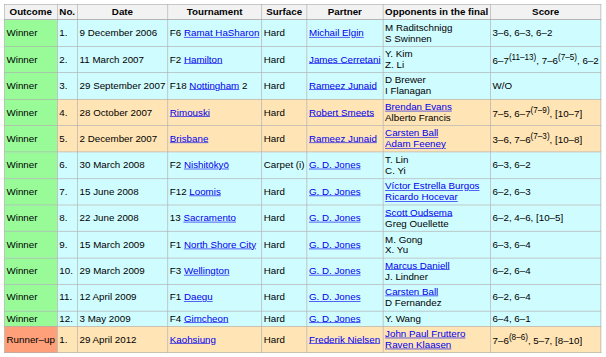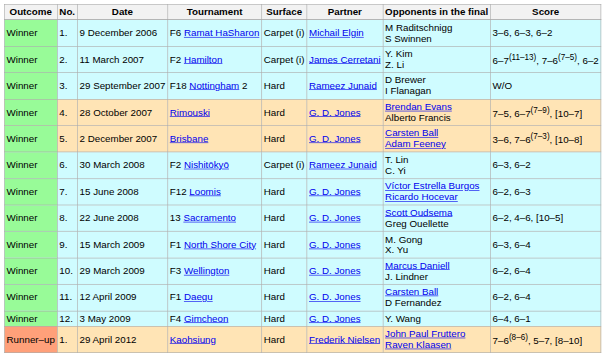 <table class="wikitable">
 <tr>
 <th>Outcome</th>
 <th>No.</th>
 <th>Date</th>
 <th>Tournament</th>
 <th>Surface</th>
 <th>Partner</th>
 <th>Opponents in the final</th>
 <th>Score</th>
 </tr>
 <tr>
 </tr>
 <tr bgcolor="CFFCFF">
 <td bgcolor="98FB98">Winner</td>
 <td>1.</td>
 <td>9 December 2006</td>
 <td>F6 <a href='#'>Ramat HaSharon</a></td>
-<td>Hard</td>
+<td>Carpet (i)</td>
 <td> <a href='#'>Michail Elgin</a></td>
 <td> M Raditschnigg <br>  S Swinnen</td>
 <td>3–6, 6–3, 6–2</td>
 </tr>
 <tr bgcolor="CFFCFF">
 <td bgcolor="98FB98">Winner</td>
 <td>2.</td>
 <td>11 March 2007</td>
 <td>F2 <a href='#'>Hamilton</a></td>
-<td>Hard</td>
+<td>Carpet (i)</td>
 <td> <a href='#'>James Cerretani</a></td>
 <td> Y. Kim <br>  Z. Li</td>
 <td>6–7<sup>(11–13)</sup>, 7–6<sup>(7–5)</sup>, 6–2</td>
 </tr>
 <tr bgcolor="CFFCFF">
 <td bgcolor="98FB98">Winner</td>
 <td>3.</td>
 <td>29 September 2007</td>
 <td>F18 <a href='#'>Nottingham</a> 2</td>
 <td>Hard</td>
 <td> <a href='#'>Rameez Junaid</a></td>
 <td> D Brewer <br>  I Flanagan</td>
 <td>W/O</td>
 </tr>
 <tr bgcolor="moccasin">
 <td bgcolor="98FB98">Winner</td>
 <td>4.</td>
 <td>28 October 2007</td>
 <td><a href='#'>Rimouski</a></td>
 <td>Hard</td>
-<td> <a href='#'>Robert Smeets</a></td>
+<td> <a href='#'>G. D. Jones</a></td>
 <td> <a href='#'>Brendan Evans</a> <br>  Alberto Francis</td>
 <td>7–5, 6–7<sup>(7–9)</sup>, [10–7]</td>
 </tr>
 <tr bgcolor="moccasin">
 <td bgcolor="98FB98">Winner</td>
 <td>5.</td>
 <td>2 December 2007</td>
 <td><a href='#'>Brisbane</a></td>
 <td>Hard</td>
-<td> <a href='#'>Rameez Junaid</a></td>
+<td> <a href='#'>G. D. Jones</a></td>
 <td> <a href='#'>Carsten Ball</a> <br>  <a href='#'>Adam Feeney</a></td>
 <td>3–6, 7–6<sup>(7–3)</sup>, [10–8]</td>
 </tr>
 <tr bgcolor="CFFCFF">
 <td bgcolor="98FB98">Winner</td>
 <td>6.</td>
 <td>30 March 2008</td>
 <td>F2 <a href='#'>Nishitōkyō</a></td>
 <td>Carpet (i)</td>
-<td> <a href='#'>G. D. Jones</a></td>
+<td> <a href='#'>Rameez Junaid</a></td>
 <td> T. Lin <br>  C. Yi</td>
 <td>6–3, 6–2</td>
 </tr>
 <tr bgcolor="CFFCFF">
 <td bgcolor="98FB98">Winner</td>
 <td>7.</td>
 <td>15 June 2008</td>
 <td>F12 <a href='#'>Loomis</a></td>
 <td>Hard</td>
 <td> <a href='#'>G. D. Jones</a></td>
 <td> <a href='#'>Víctor Estrella Burgos</a> <br>  <a href='#'>Ricardo Hocevar</a></td>
 <td>6–2, 6–3</td>
 </tr>
 <tr bgcolor="CFFCFF">
 <td bgcolor="98FB98">Winner</td>
 <td>8.</td>
 <td>22 June 2008</td>
 <td>13 <a href='#'>Sacramento</a></td>
 <td>Hard</td>
 <td> <a href='#'>G. D. Jones</a></td>
 <td> <a href='#'>Scott Oudsema</a> <br>  Greg Ouellette</td>
 <td>6–2, 4–6, [10–5]</td>
 </tr>
 <tr bgcolor="CFFCFF">
 <td bgcolor="98FB98">Winner</td>
 <td>9.</td>
 <td>15 March 2009</td>
 <td>F1 <a href='#'>North Shore City</a></td>
 <td>Hard</td>
 <td> <a href='#'>G. D. Jones</a></td>
 <td> M. Gong <br>  X. Yu</td>
 <td>6–3, 6–4</td>
 </tr>
 <tr bgcolor="CFFCFF">
 <td bgcolor="98FB98">Winner</td>
 <td>10.</td>
 <td>29 March 2009</td>
 <td>F3 <a href='#'>Wellington</a></td>
 <td>Hard</td>
 <td> <a href='#'>G. D. Jones</a></td>
 <td> <a href='#'>Marcus Daniell</a> <br>  J. Lindner</td>
 <td>6–2, 6–4</td>
 </tr>
 <tr bgcolor="CFFCFF">
 <td bgcolor="98FB98">Winner</td>
 <td>11.</td>
 <td>12 April 2009</td>
 <td>F1 <a href='#'>Daegu</a></td>
 <td>Hard</td>
 <td> <a href='#'>G. D. Jones</a></td>
 <td> <a href='#'>Carsten Ball</a> <br>  D Fernandez</td>
 <td>6–2, 6–4</td>
 </tr>
 <tr bgcolor="CFFCFF">
 <td bgcolor="98FB98">Winner</td>
 <td>12.</td>
 <td>3 May 2009</td>
 <td>F4 <a href='#'>Gimcheon</a></td>
 <td>Hard</td>
 <td> <a href='#'>G. D. Jones</a></td>
 <td> Y. Wang <br> </td>
 <td>6–4, 6–1</td>
 </tr>
 <tr bgcolor="moccasin">
 <td bgcolor="FFA07A">Runner–up</td>
 <td>1.</td>
 <td>29 April 2012</td>
 <td><a href='#'>Kaohsiung</a></td>
 <td>Hard</td>
 <td> <a href='#'>Frederik Nielsen</a></td>
 <td> <a href='#'>John Paul Fruttero</a> <br>  <a href='#'>Raven Klaasen</a></td>
 <td>7–6<sup>(8–6)</sup>, 5–7, [8–10]</td>
 </tr>
 </table>
